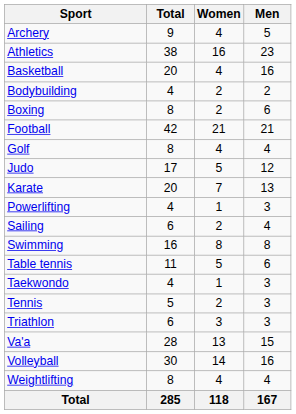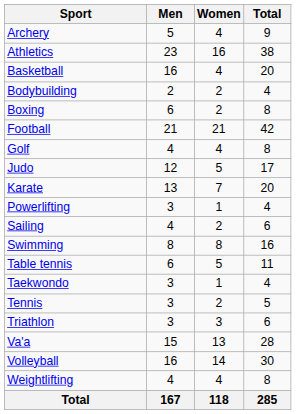 <table class="wikitable sortable" style="text-align:center;">
 <tr>
 <th width=180>Sport</th>
+<th width=55>Men</th>
+<th width=55>Women</th>
 <th width=55>Total</th>
-<th width=55>Women</th>
-<th width=55>Men</th>
 </tr>
 <tr>
 <td align=left><a href='#'>Archery</a></td>
+<td>5</td>
+<td>4</td>
 <td>9</td>
-<td>4</td>
-<td>5</td>
 </tr>
 <tr>
 <td align=left><a href='#'>Athletics</a></td>
+<td>23</td>
+<td>16</td>
 <td>38</td>
-<td>16</td>
-<td>23</td>
 </tr>
 <tr>
 <td align=left><a href='#'>Basketball</a></td>
+<td>16</td>
+<td>4</td>
 <td>20</td>
-<td>4</td>
-<td>16</td>
 </tr>
 <tr>
 <td align=left><a href='#'>Bodybuilding</a></td>
-<td>4</td>
 <td>2</td>
 <td>2</td>
+<td>4</td>
 </tr>
 <tr>
 <td align=left><a href='#'>Boxing</a></td>
+<td>6</td>
+<td>2</td>
 <td>8</td>
+</tr>
+<tr>
+<td align=left><a href='#'>Football</a></td>
+<td>21</td>
+<td>21</td>
+<td>42</td>
+</tr>
+<tr>
+<td align=left><a href='#'>Golf</a></td>
+<td>4</td>
+<td>4</td>
+<td>8</td>
+</tr>
+<tr>
+<td align=left><a href='#'>Judo</a></td>
+<td>12</td>
+<td>5</td>
+<td>17</td>
+</tr>
+<tr>
+<td align=left><a href='#'>Karate</a></td>
+<td>13</td>
+<td>7</td>
+<td>20</td>
+</tr>
+<tr>
+<td align=left><a href='#'>Powerlifting</a></td>
+<td>3</td>
+<td>1</td>
+<td>4</td>
+</tr>
+<tr>
+<td align=left><a href='#'>Sailing</a></td>
+<td>4</td>
 <td>2</td>
 <td>6</td>
 </tr>
 <tr>
-<td align=left><a href='#'>Football</a></td>
-<td>42</td>
-<td>21</td>
-<td>21</td>
+<td align=left><a href='#'>Swimming</a></td>
+<td>8</td>
+<td>8</td>
+<td>16</td>
 </tr>
 <tr>
-<td align=left><a href='#'>Golf</a></td>
-<td>8</td>
-<td>4</td>
+<td align=left><a href='#'>Table tennis</a></td>
+<td>6</td>
+<td>5</td>
+<td>11</td>
+</tr>
+<tr>
+<td align=left><a href='#'>Taekwondo</a></td>
+<td>3</td>
+<td>1</td>
 <td>4</td>
 </tr>
 <tr>
-<td align=left><a href='#'>Judo</a></td>
-<td>17</td>
+<td align=left><a href='#'>Tennis</a></td>
+<td>3</td>
+<td>2</td>
 <td>5</td>
-<td>12</td>
 </tr>
 <tr>
-<td align=left><a href='#'>Karate</a></td>
-<td>20</td>
-<td>7</td>
-<td>13</td>
+<td align=left><a href='#'>Triathlon</a></td>
+<td>3</td>
+<td>3</td>
+<td>6</td>
 </tr>
 <tr>
-<td align=left><a href='#'>Powerlifting</a></td>
-<td>4</td>
-<td>1</td>
-<td>3</td>
+<td align=left><a href='#'>Va'a</a></td>
+<td>15</td>
+<td>13</td>
+<td>28</td>
 </tr>
 <tr>
-<td align=left><a href='#'>Sailing</a></td>
-<td>6</td>
-<td>2</td>
-<td>4</td>
+<td align=left><a href='#'>Volleyball</a></td>
+<td>16</td>
+<td>14</td>
+<td>30</td>
 </tr>
 <tr>
-<td align=left><a href='#'>Swimming</a></td>
-<td>16</td>
-<td>8</td>
+<td align=left><a href='#'>Weightlifting</a></td>
+<td>4</td>
+<td>4</td>
 <td>8</td>
 </tr>
 <tr>
-<td align=left><a href='#'>Table tennis</a></td>
-<td>11</td>
-<td>5</td>
-<td>6</td>
-</tr>
-<tr>
-<td align=left><a href='#'>Taekwondo</a></td>
-<td>4</td>
-<td>1</td>
-<td>3</td>
-</tr>
-<tr>
-<td align=left><a href='#'>Tennis</a></td>
-<td>5</td>
-<td>2</td>
-<td>3</td>
-</tr>
-<tr>
-<td align=left><a href='#'>Triathlon</a></td>
-<td>6</td>
-<td>3</td>
-<td>3</td>
-</tr>
-<tr>
-<td align=left><a href='#'>Va'a</a></td>
-<td>28</td>
-<td>13</td>
-<td>15</td>
-</tr>
-<tr>
-<td align=left><a href='#'>Volleyball</a></td>
-<td>30</td>
-<td>14</td>
-<td>16</td>
-</tr>
-<tr>
-<td align=left><a href='#'>Weightlifting</a></td>
-<td>8</td>
-<td>4</td>
-<td>4</td>
-</tr>
-<tr>
 <th>Total</th>
+<th>167</th>
+<th>118</th>
 <th>285</th>
-<th>118</th>
-<th>167</th>
 </tr>
 </table>
